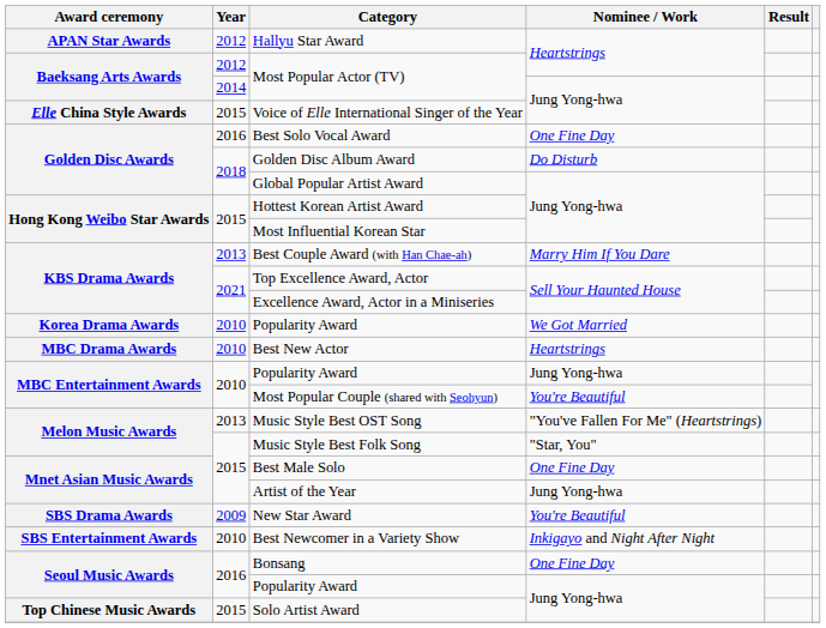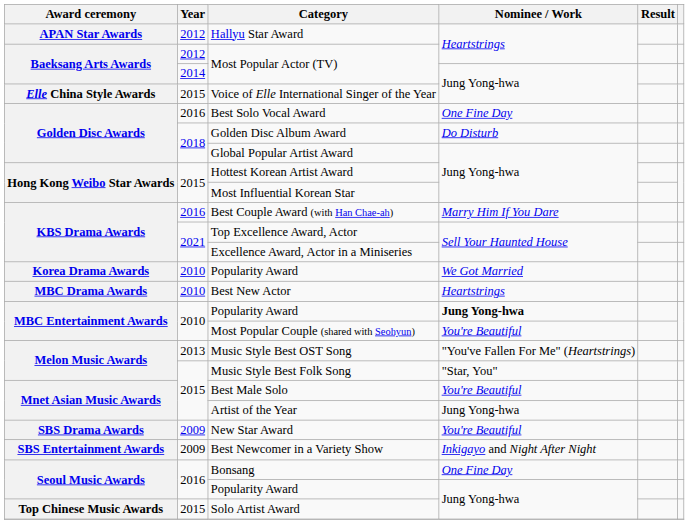 <table class="wikitable plainrowheaders sortable">
 <tr>
 <th scope="col">Award ceremony</th>
 <th scope="col">Year</th>
 <th scope="col">Category</th>
 <th scope="col">Nominee / Work</th>
 <th scope="col">Result</th>
 <th scope="col" class="unsortable"></th>
 </tr>
 <tr>
 <th scope="row"  rowspan="1"><a href='#'>APAN Star Awards</a></th>
 <td><a href='#'>2012</a></td>
 <td><a href='#'>Hallyu</a> Star Award</td>
 <td rowspan=2><em><a href='#'>Heartstrings</a></em></td>
 <td></td>
 <td></td>
 </tr>
 <tr>
 <th scope="row"  rowspan="2"><a href='#'>Baeksang Arts Awards</a></th>
 <td><a href='#'>2012</a></td>
 <td rowspan="2">Most Popular Actor (TV)</td>
 <td></td>
 <td></td>
 </tr>
 <tr>
 <td><a href='#'>2014</a></td>
 <td rowspan="2">Jung Yong-hwa</td>
 <td></td>
 <td></td>
 </tr>
 <tr>
 <th scope="row"><em><a href='#'>Elle</a></em> China Style Awards</th>
 <td>2015</td>
 <td>Voice of <em>Elle</em> International Singer of the Year</td>
 <td></td>
 <td></td>
 </tr>
 <tr>
 <th scope="row"  rowspan="3"><a href='#'>Golden Disc Awards</a></th>
 <td>2016</td>
 <td>Best Solo Vocal Award</td>
 <td><em><a href='#'>One Fine Day</a></em></td>
 <td></td>
 <td></td>
 </tr>
 <tr>
 <td rowspan="2"><a href='#'>2018</a></td>
 <td>Golden Disc Album Award</td>
 <td><em><a href='#'>Do Disturb</a></em></td>
 <td></td>
 <td></td>
 </tr>
 <tr>
 <td>Global Popular Artist Award</td>
 <td rowspan=3>Jung Yong-hwa</td>
 <td></td>
 <td></td>
 </tr>
 <tr>
 <th scope="row"  rowspan="2">Hong Kong <a href='#'>Weibo</a> Star Awards</th>
 <td rowspan="2">2015</td>
 <td>Hottest Korean Artist Award</td>
 <td></td>
 <td rowspan=2></td>
 </tr>
 <tr>
 <td>Most Influential Korean Star</td>
 <td></td>
 </tr>
 <tr>
 <th scope="row"  rowspan="3"><a href='#'>KBS Drama Awards</a></th>
-<td rowspan="1"><a href='#'>2013</a></td>
+<td rowspan="1"><a href='#'>2016</a></td>
 <td>Best Couple Award <small>(with <a href='#'>Han Chae-ah</a>)</small></td>
 <td><em><a href='#'>Marry Him If You Dare</a></em></td>
 <td></td>
 <td></td>
 </tr>
 <tr>
 <td rowspan="2"><a href='#'>2021</a></td>
 <td>Top Excellence Award, Actor</td>
 <td rowspan="2"><em><a href='#'>Sell Your Haunted House</a></em></td>
 <td></td>
 <td></td>
 </tr>
 <tr>
 <td>Excellence Award, Actor in a Miniseries</td>
 <td></td>
 <td></td>
 </tr>
 <tr>
 <th scope="row"><a href='#'>Korea Drama Awards</a></th>
 <td><a href='#'>2010</a></td>
 <td>Popularity Award</td>
 <td><em><a href='#'>We Got Married</a></em></td>
 <td></td>
 <td></td>
 </tr>
 <tr>
 <th scope="row"  rowspan=1><a href='#'>MBC Drama Awards</a></th>
 <td><a href='#'>2010</a></td>
 <td>Best New Actor</td>
 <td><em><a href='#'>Heartstrings</a></em></td>
 <td></td>
 <td></td>
 </tr>
 <tr>
 <th scope="row" rowspan="2"><a href='#'>MBC Entertainment Awards</a></th>
 <td rowspan="2">2010</td>
 <td>Popularity Award</td>
-<td>Jung Yong-hwa</td>
+<td><strong>Jung Yong-hwa</strong></td>
 <td></td>
 <td rowspan=2></td>
 </tr>
 <tr>
 <td>Most Popular Couple <small>(shared with <a href='#'>Seohyun</a>)</small></td>
 <td><em><a href='#'>You're Beautiful</a></em></td>
 <td></td>
 </tr>
 <tr>
 <th scope="row"  rowspan="2"><a href='#'>Melon Music Awards</a></th>
 <td>2013</td>
 <td>Music Style Best OST Song</td>
 <td>"You've Fallen For Me" (<em>Heartstrings</em>)</td>
 <td></td>
 <td></td>
 </tr>
 <tr>
 <td rowspan="3">2015</td>
 <td>Music Style Best Folk Song</td>
 <td>"Star, You"</td>
 <td></td>
 <td></td>
 </tr>
 <tr>
 <th scope="row"  rowspan=2><a href='#'>Mnet Asian Music Awards</a></th>
 <td>Best Male Solo</td>
-<td><em><a href='#'>One Fine Day</a></em></td>
+<td><em><a href='#'>You're Beautiful</a></em></td>
 <td></td>
 <td></td>
 </tr>
 <tr>
 <td>Artist of the Year</td>
 <td>Jung Yong-hwa</td>
 <td></td>
 <td></td>
 </tr>
 <tr>
 <th scope="row"  rowspan="1"><a href='#'>SBS Drama Awards</a></th>
 <td><a href='#'>2009</a></td>
 <td>New Star Award</td>
 <td><em><a href='#'>You're Beautiful</a></em></td>
 <td></td>
 <td></td>
 </tr>
 <tr>
 <th scope="row"  rowspan="1"><a href='#'>SBS Entertainment Awards</a></th>
-<td>2010</td>
+<td>2009</td>
 <td>Best Newcomer in a Variety Show</td>
 <td><em><a href='#'>Inkigayo</a></em> and <em>Night After Night</em></td>
 <td></td>
 <td></td>
 </tr>
 <tr>
 <th scope="row"   rowspan=2><a href='#'>Seoul Music Awards</a></th>
 <td rowspan="2">2016</td>
 <td>Bonsang</td>
 <td><em><a href='#'>One Fine Day</a></em></td>
 <td></td>
 <td></td>
 </tr>
 <tr>
 <td>Popularity Award</td>
 <td rowspan="2">Jung Yong-hwa</td>
 <td></td>
 <td></td>
 </tr>
 <tr>
 <th scope="row">Top Chinese Music Awards</th>
 <td>2015</td>
 <td>Solo Artist Award</td>
 <td></td>
 <td></td>
 </tr>
 <tr>
 </tr>
 </table>
